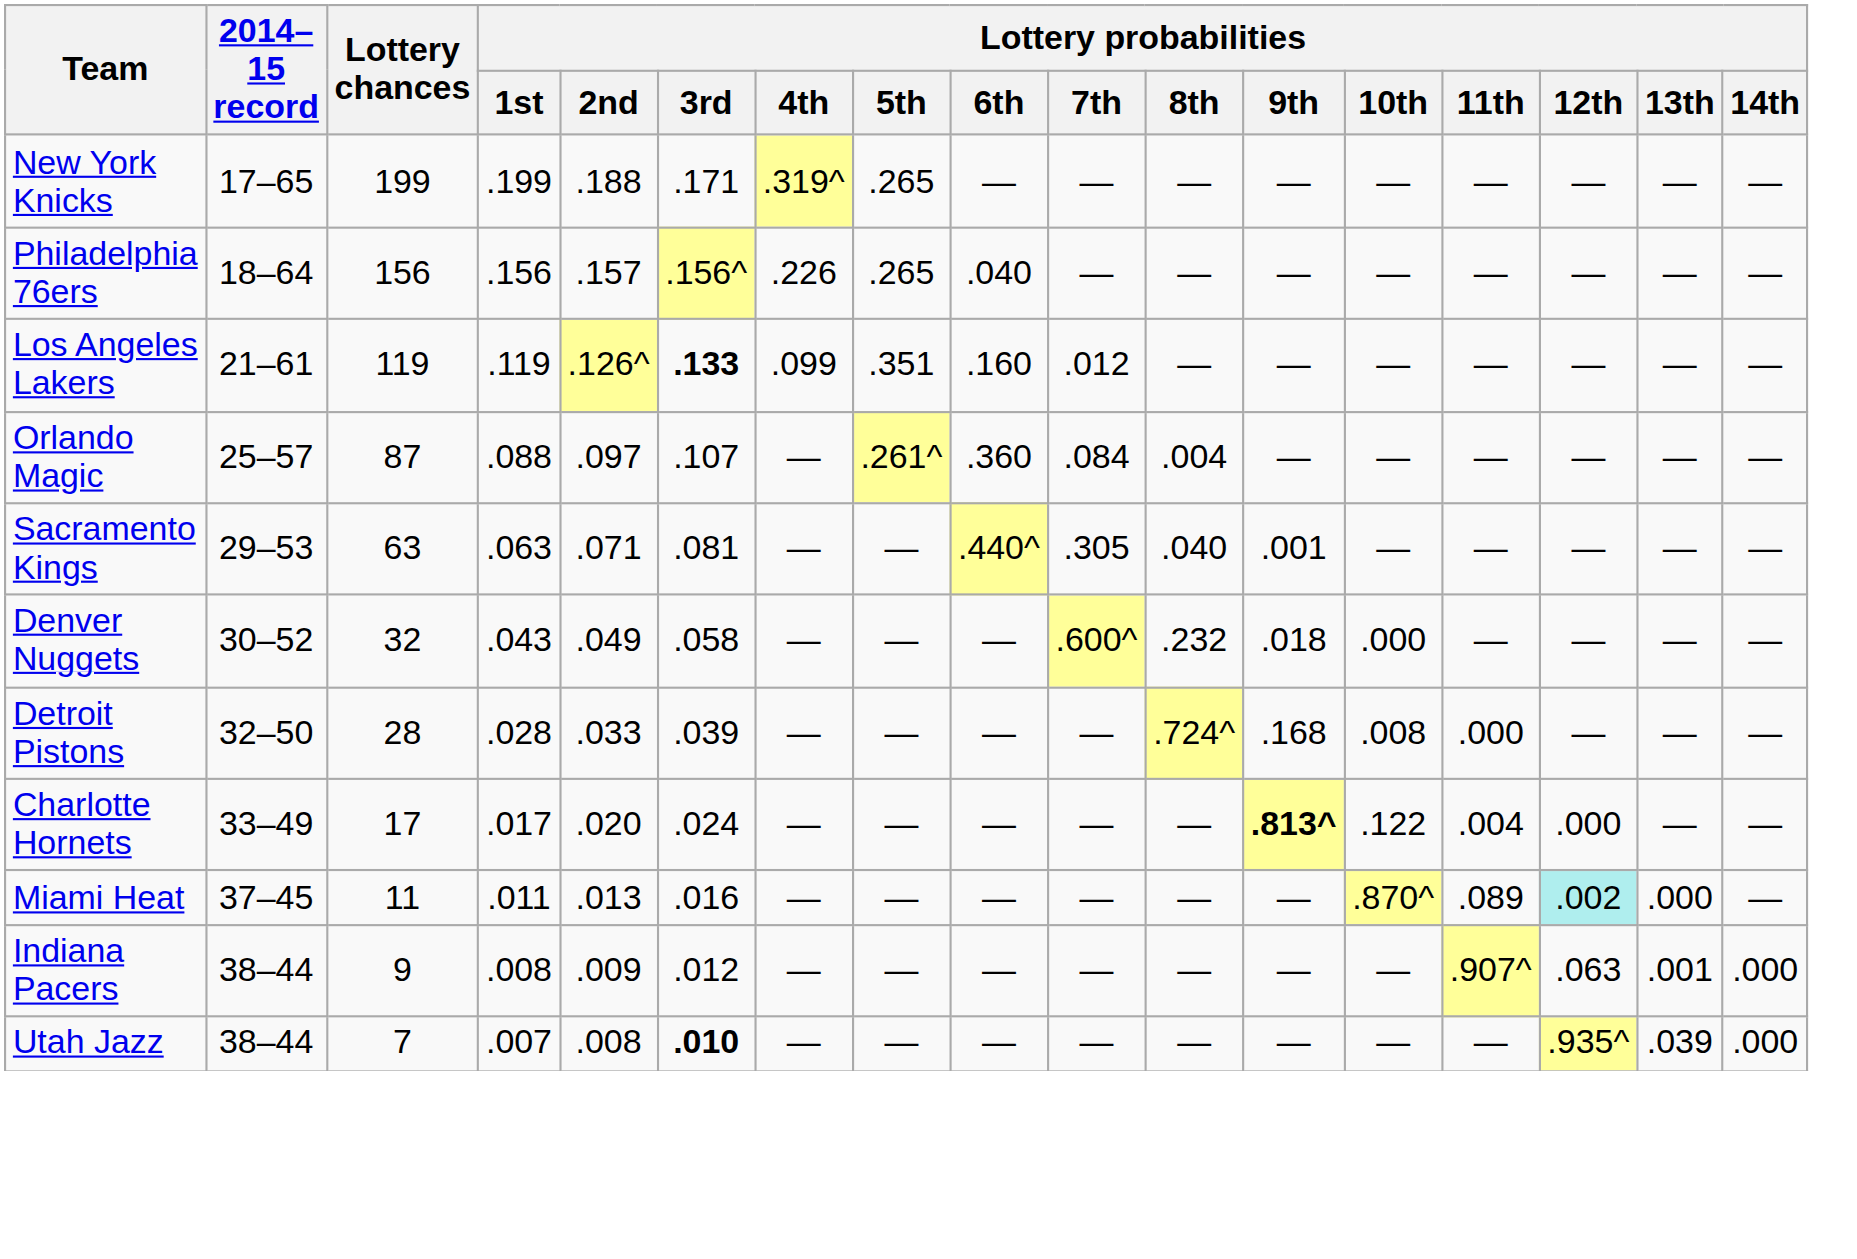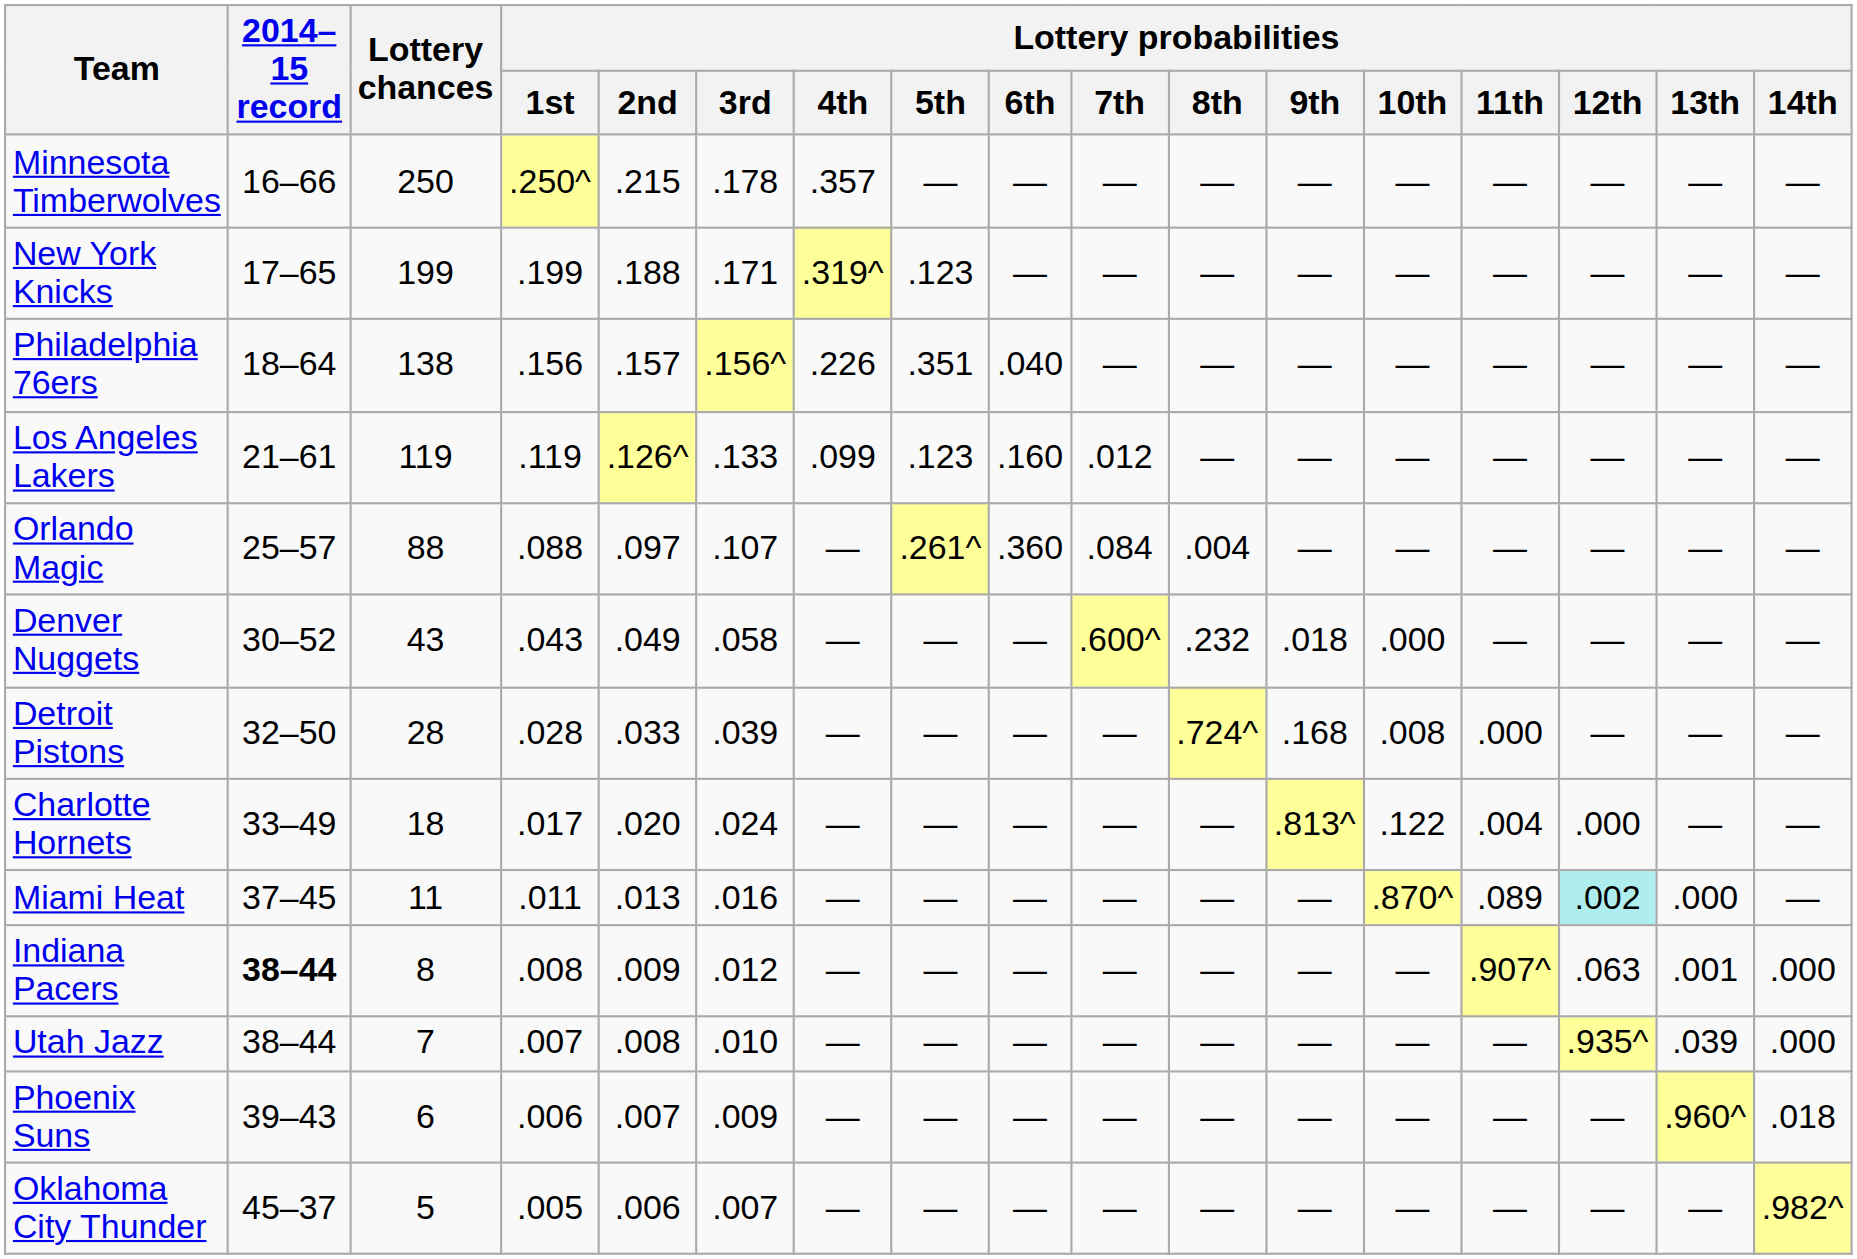 <table class="wikitable" style="text-align:center">
 <tr>
 <th rowspan="2">Team</th>
 <th rowspan="2"><a href='#'>2014–15<br>record</a></th>
 <th rowspan="2">Lottery<br>chances</th>
 <th colspan="14">Lottery probabilities</th>
 </tr>
 <tr>
 <th>1st</th>
 <th>2nd</th>
 <th>3rd</th>
 <th>4th</th>
 <th>5th</th>
 <th>6th</th>
 <th>7th</th>
 <th>8th</th>
 <th>9th</th>
 <th>10th</th>
 <th>11th</th>
 <th>12th</th>
 <th>13th</th>
 <th>14th</th>
 </tr>
 <tr>
+<td align="left"><a href='#'>Minnesota Timberwolves</a></td>
+<td>16–66</td>
+<td>250</td>
+<td style="background:#ff9">.250^</td>
+<td>.215</td>
+<td>.178</td>
+<td>.357</td>
+<td>—</td>
+<td>—</td>
+<td>—</td>
+<td>—</td>
+<td>—</td>
+<td>—</td>
+<td>—</td>
+<td>—</td>
+<td>—</td>
+<td>—</td>
+</tr>
+<tr>
 <td align="left"><a href='#'>New York Knicks</a></td>
 <td>17–65</td>
 <td>199</td>
 <td>.199</td>
 <td>.188</td>
 <td>.171</td>
 <td style="background:#ff9">.319^</td>
-<td>.265</td>
+<td>.123</td>
 <td>—</td>
 <td>—</td>
 <td>—</td>
 <td>—</td>
 <td>—</td>
 <td>—</td>
 <td>—</td>
 <td>—</td>
 <td>—</td>
 </tr>
 <tr>
 <td align="left"><a href='#'>Philadelphia 76ers</a></td>
 <td>18–64</td>
-<td>156</td>
+<td>138</td>
 <td>.156</td>
 <td>.157</td>
 <td style="background:#ff9">.156^</td>
 <td>.226</td>
-<td>.265</td>
+<td>.351</td>
 <td>.040</td>
 <td>—</td>
 <td>—</td>
 <td>—</td>
 <td>—</td>
 <td>—</td>
 <td>—</td>
 <td>—</td>
 <td>—</td>
 </tr>
 <tr>
 <td align="left"><a href='#'>Los Angeles Lakers</a></td>
 <td>21–61</td>
 <td>119</td>
 <td>.119</td>
 <td style="background:#ff9">.126^</td>
-<td><strong>.133</strong></td>
+<td>.133</td>
 <td>.099</td>
-<td>.351</td>
+<td>.123</td>
 <td>.160</td>
 <td>.012</td>
 <td>—</td>
 <td>—</td>
 <td>—</td>
 <td>—</td>
 <td>—</td>
 <td>—</td>
 <td>—</td>
 </tr>
 <tr>
 <td align="left"><a href='#'>Orlando Magic</a></td>
 <td>25–57</td>
-<td>87</td>
+<td>88</td>
 <td>.088</td>
 <td>.097</td>
 <td>.107</td>
 <td>—</td>
 <td style="background:#ff9">.261^</td>
 <td>.360</td>
 <td>.084</td>
 <td>.004</td>
 <td>—</td>
 <td>—</td>
 <td>—</td>
 <td>—</td>
 <td>—</td>
 <td>—</td>
 </tr>
 <tr>
-<td align="left"><a href='#'>Sacramento Kings</a></td>
-<td>29–53</td>
-<td>63</td>
-<td>.063</td>
-<td>.071</td>
-<td>.081</td>
-<td>—</td>
-<td>—</td>
-<td style="background:#ff9">.440^</td>
-<td>.305</td>
-<td>.040</td>
-<td>.001</td>
-<td>—</td>
-<td>—</td>
-<td>—</td>
-<td>—</td>
-<td>—</td>
-</tr>
-<tr>
 <td align="left"><a href='#'>Denver Nuggets</a></td>
 <td>30–52</td>
-<td>32</td>
+<td>43</td>
 <td>.043</td>
 <td>.049</td>
 <td>.058</td>
 <td>—</td>
 <td>—</td>
 <td>—</td>
 <td style="background:#ff9">.600^</td>
 <td>.232</td>
 <td>.018</td>
 <td>.000</td>
 <td>—</td>
 <td>—</td>
 <td>—</td>
 <td —>—</td>
 </tr>
 <tr>
 <td align="left"><a href='#'>Detroit Pistons</a></td>
 <td>32–50</td>
 <td>28</td>
 <td>.028</td>
 <td>.033</td>
 <td>.039</td>
 <td>—</td>
 <td>—</td>
 <td>—</td>
 <td>—</td>
 <td style="background:#ff9">.724^</td>
 <td>.168</td>
 <td>.008</td>
 <td>.000</td>
 <td>—</td>
 <td>—</td>
 <td>—</td>
 </tr>
 <tr>
 <td align="left"><a href='#'>Charlotte Hornets</a></td>
 <td>33–49</td>
-<td>17</td>
+<td>18</td>
 <td>.017</td>
 <td>.020</td>
 <td>.024</td>
 <td>—</td>
 <td>—</td>
 <td>—</td>
 <td>—</td>
 <td>—</td>
-<td style="background:#ff9"><strong>.813^</strong></td>
+<td style="background:#ff9">.813^</td>
 <td>.122</td>
 <td>.004</td>
 <td>.000</td>
 <td>—</td>
 <td>—</td>
 </tr>
 <tr>
 <td align="left"><a href='#'>Miami Heat</a></td>
 <td>37–45</td>
 <td>11</td>
 <td>.011</td>
 <td>.013</td>
 <td>.016</td>
 <td>—</td>
 <td>—</td>
 <td>—</td>
 <td>—</td>
 <td>—</td>
 <td>—</td>
 <td style="background:#ff9">.870^</td>
 <td>.089</td>
 <td style="background: paleturquoise;">.002</td>
 <td>.000</td>
 <td>—</td>
 </tr>
 <tr>
 <td align="left"><a href='#'>Indiana Pacers</a></td>
-<td>38–44</td>
-<td>9</td>
+<td><strong>38–44</strong></td>
+<td>8</td>
 <td>.008</td>
 <td>.009</td>
 <td>.012</td>
 <td>—</td>
 <td>—</td>
 <td>—</td>
 <td>—</td>
 <td>—</td>
 <td>—</td>
 <td>—</td>
 <td style="background:#ff9">.907^</td>
 <td>.063</td>
 <td>.001</td>
 <td>.000</td>
 </tr>
 <tr>
 <td align="left"><a href='#'>Utah Jazz</a></td>
 <td>38–44</td>
 <td>7</td>
 <td>.007</td>
 <td>.008</td>
-<td><strong>.010</strong></td>
+<td>.010</td>
 <td>—</td>
 <td>—</td>
 <td>—</td>
 <td>—</td>
 <td>—</td>
 <td>—</td>
 <td>—</td>
 <td>—</td>
 <td style="background:#ff9">.935^</td>
 <td>.039</td>
 <td>.000</td>
 </tr>
+<tr>
+<td align="left"><a href='#'>Phoenix Suns</a></td>
+<td>39–43</td>
+<td>6</td>
+<td>.006</td>
+<td>.007</td>
+<td>.009</td>
+<td>—</td>
+<td>—</td>
+<td>—</td>
+<td>—</td>
+<td>—</td>
+<td>—</td>
+<td>—</td>
+<td>—</td>
+<td>—</td>
+<td style="background:#ff9">.960^</td>
+<td>.018</td>
+</tr>
+<tr>
+<td align="left"><a href='#'>Oklahoma City Thunder</a></td>
+<td>45–37</td>
+<td>5</td>
+<td>.005</td>
+<td>.006</td>
+<td>.007</td>
+<td>—</td>
+<td>—</td>
+<td>—</td>
+<td>—</td>
+<td>—</td>
+<td>—</td>
+<td>—</td>
+<td>—</td>
+<td>—</td>
+<td>—</td>
+<td style="background:#ff9">.982^</td>
+</tr>
 </table>
